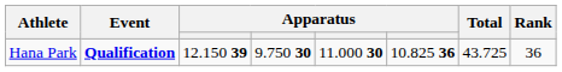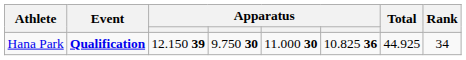 <table class="wikitable" style="font-size:90%">
 <tr>
 <th rowspan=2>Athlete</th>
 <th rowspan=2>Event</th>
 <th colspan =4>Apparatus</th>
 <th rowspan=2>Total</th>
 <th rowspan=2>Rank</th>
 </tr>
 <tr style="font-size:95%">
 <th></th>
 <th></th>
 <th></th>
 <th></th>
 </tr>
 <tr align=center>
 <td align=left><a href='#'>Hana Park</a></td>
 <td align=left><strong><a href='#'>Qualification</a></strong></td>
 <td>12.150	<strong>39	</strong></td>
 <td>9.750	<strong>30</strong></td>
 <td>11.000	<strong>30</strong></td>
 <td>10.825	<strong>36</strong></td>
-<td>43.725</td>
-<td>36</td>
+<td>44.925</td>
+<td>34</td>
 </tr>
 </table>
